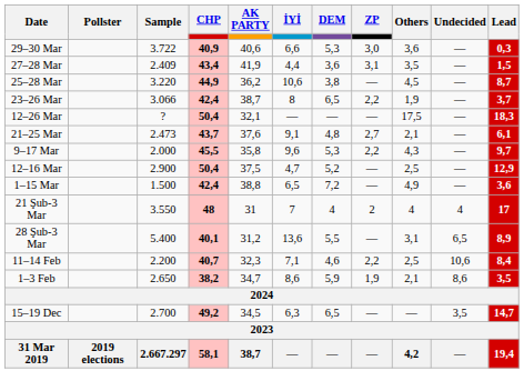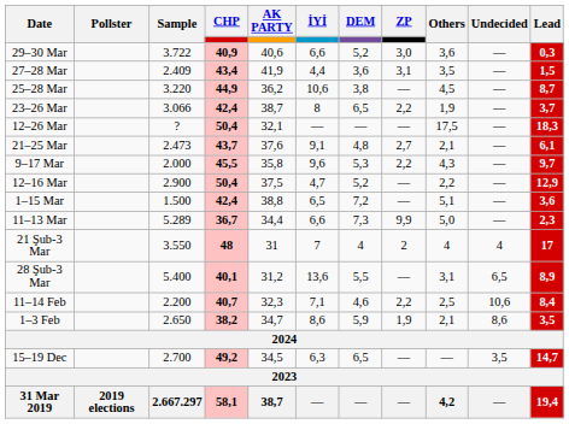 <table class="wikitable mw-collapsible" style="text-align:center; font-size:85%; line-height:14px;">
 <tr>
 <th rowspan="2">Date</th>
 <th rowspan="2">Pollster</th>
 <th rowspan="2">Sample</th>
 <th style="width:3em;"><a href='#'>CHP</a></th>
 <th style="width:3em;"><a href='#'>AK PARTY</a></th>
 <th style="width:3em;"><a href='#'>İYİ</a></th>
 <th style="width:3em;"><a href='#'>DEM</a></th>
 <th style="width:3em;"><a href='#'>ZP</a></th>
 <th rowspan="2">Others</th>
 <th rowspan="2">Undecided</th>
 <th rowspan="2">Lead</th>
 </tr>
 <tr>
 <th style="background:#d40000;"></th>
 <th style="background:#fda000;"></th>
 <th style="background:#0099cc;"></th>
 <th style="background:#734B9C;"></th>
 <th style="background:#000000;"></th>
 </tr>
 <tr>
 <td>29–30 Mar</td>
 <td></td>
 <td>3.722</td>
 <td style="background:#FFC2C2"><strong>40,9</strong></td>
 <td>40,6</td>
 <td>6,6</td>
-<td>5,3</td>
+<td>5,2</td>
 <td>3,0</td>
 <td>3,6</td>
 <td>—</td>
 <th style="background:#d40000; color:white;">0,3</th>
 </tr>
 <tr>
 <td>27–28 Mar</td>
 <td></td>
 <td>2.409</td>
 <td style="background:#FFC2C2"><strong>43,4</strong></td>
 <td>41,9</td>
 <td>4,4</td>
 <td>3,6</td>
 <td>3,1</td>
 <td>3,5</td>
 <td>—</td>
 <th style="background:#d40000; color:white;">1,5</th>
 </tr>
 <tr>
 <td>25–28 Mar</td>
 <td></td>
 <td>3.220</td>
 <td style="background:#FFC2C2"><strong>44,9</strong></td>
 <td>36,2</td>
 <td>10,6</td>
 <td>3,8</td>
 <td>—</td>
 <td>4,5</td>
 <td>—</td>
 <th style="background:#d40000; color:white;">8,7</th>
 </tr>
 <tr>
 <td>23–26 Mar</td>
 <td></td>
 <td>3.066</td>
 <td style="background:#FFC2C2"><strong>42,4</strong></td>
 <td>38,7</td>
 <td>8</td>
 <td>6,5</td>
 <td>2,2</td>
 <td>1,9</td>
 <td>—</td>
 <th style="background:#d40000; color:white;">3,7</th>
 </tr>
 <tr>
 <td>12–26 Mar</td>
 <td></td>
 <td>?</td>
 <td style="background:#FFC2C2"><strong>50,4</strong></td>
 <td>32,1</td>
 <td>—</td>
 <td>—</td>
 <td>—</td>
 <td>17,5</td>
 <td>—</td>
 <th style="background:#d40000; color:white;">18,3</th>
 </tr>
 <tr>
 <td>21–25 Mar</td>
 <td></td>
 <td>2.473</td>
 <td style="background:#FFC2C2"><strong>43,7</strong></td>
 <td>37,6</td>
 <td>9,1</td>
 <td>4,8</td>
 <td>2,7</td>
 <td>2,1</td>
 <td>—</td>
 <th style="background:#d40000; color:white;">6,1</th>
 </tr>
 <tr>
 <td>9–17 Mar</td>
 <td></td>
 <td>2.000</td>
 <td style="background:#FFC2C2"><strong>45,5</strong></td>
 <td>35,8</td>
 <td>9,6</td>
 <td>5,3</td>
 <td>2,2</td>
 <td>4,3</td>
 <td>—</td>
 <th style="background:#d40000; color:white;">9,7</th>
 </tr>
 <tr>
 <td>12–16 Mar</td>
 <td></td>
 <td>2.900</td>
 <td style="background:#FFC2C2"><strong>50,4</strong></td>
 <td>37,5</td>
 <td>4,7</td>
 <td>5,2</td>
 <td>—</td>
-<td>2,5</td>
+<td>2,2</td>
 <td>—</td>
 <th style="background:#d40000; color:white;">12,9</th>
 </tr>
 <tr>
 <td>1–15 Mar</td>
 <td></td>
 <td>1.500</td>
 <td style="background:#FFC2C2"><strong>42,4</strong></td>
 <td>38,8</td>
 <td>6,5</td>
 <td>7,2</td>
 <td>—</td>
-<td>4,9</td>
+<td>5,1</td>
 <td>—</td>
 <th style="background:#d40000; color:white;">3,6</th>
+</tr>
+<tr>
+<td>11–13 Mar</td>
+<td></td>
+<td>5.289</td>
+<td style="background:#FFC2C2"><strong>36,7</strong></td>
+<td>34,4</td>
+<td>6,6</td>
+<td>7,3</td>
+<td>9,9</td>
+<td>5,0</td>
+<td>—</td>
+<th style="background:#d40000; color:white;">2,3</th>
 </tr>
 <tr>
 <td>21 Şub-3 Mar</td>
 <td></td>
 <td>3.550</td>
 <td style="background:#FFC2C2"><strong>48</strong></td>
 <td>31</td>
 <td>7</td>
 <td>4</td>
 <td>2</td>
 <td>4</td>
 <td>4</td>
 <th style="background:#d40000; color:white;">17</th>
 </tr>
 <tr>
 <td>28 Şub-3 Mar</td>
 <td></td>
 <td>5.400</td>
 <td style="background:#FFC2C2"><strong>40,1</strong></td>
 <td>31,2</td>
 <td>13,6</td>
 <td>5,5</td>
 <td>—</td>
 <td>3,1</td>
 <td>6,5</td>
 <th style="background:#d40000; color:white;">8,9</th>
 </tr>
 <tr>
 <td>11–14 Feb</td>
 <td></td>
 <td>2.200</td>
 <td style="background:#FFC2C2"><strong>40,7</strong></td>
 <td>32,3</td>
 <td>7,1</td>
 <td>4,6</td>
 <td>2,2</td>
 <td>2,5</td>
 <td>10,6</td>
 <th style="background:#d40000; color:white;">8,4</th>
 </tr>
 <tr>
 <td>1–3 Feb</td>
 <td></td>
 <td>2.650</td>
 <td style="background:#FFC2C2"><strong>38,2</strong></td>
 <td>34,7</td>
 <td>8,6</td>
 <td>5,9</td>
 <td>1,9</td>
 <td>2,1</td>
 <td>8,6</td>
 <th style="background:#d40000; color:white;">3,5</th>
 </tr>
 <tr>
 <th colspan="11">2024</th>
 </tr>
 <tr>
 <td>15–19 Dec</td>
 <td></td>
 <td>2.700</td>
 <td style="background:#FFC2C2"><strong>49,2</strong></td>
 <td>34,5</td>
 <td>6,3</td>
 <td>6,5</td>
 <td>—</td>
 <td>—</td>
 <td>3,5</td>
 <th style="background:#d40000; color:white;">14,7</th>
 </tr>
 <tr>
 <th colspan="11">2023</th>
 </tr>
 <tr>
 <th>31 Mar 2019</th>
 <th>2019 elections</th>
 <th>2.667.297</th>
 <th style="background:#FFC2C2"><strong>58,1</strong></th>
 <th>38,7</th>
 <th>—</th>
 <th>—</th>
 <th>—</th>
 <th>4,2</th>
 <th>—</th>
 <th style="background:#d40000; color:white;">19,4</th>
 </tr>
 </table>
